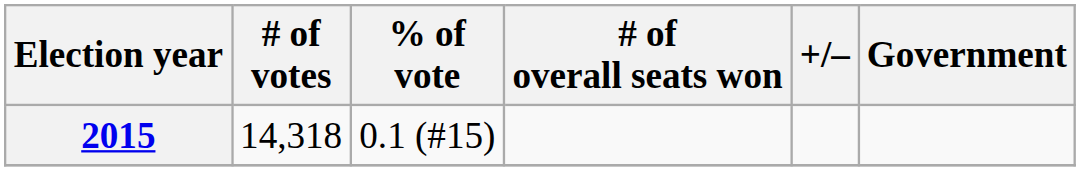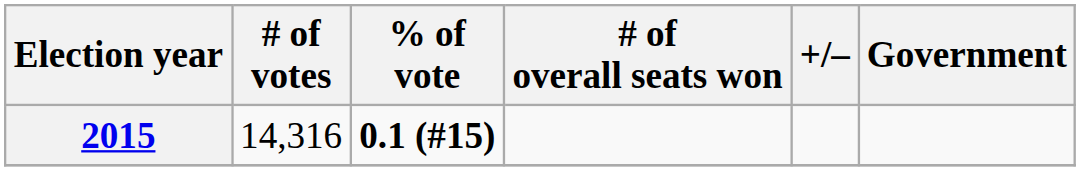 <table class=wikitable>
 <tr>
 <th>Election year</th>
 <th># of<br>votes</th>
 <th>% of<br>vote</th>
 <th># of<br>overall seats won</th>
 <th>+/–</th>
 <th>Government</th>
 </tr>
 <tr>
 <th><a href='#'>2015</a></th>
-<td>14,318</td>
-<td>0.1 (#15)</td>
+<td>14,316</td>
+<td><strong>0.1 (#15)</strong></td>
 <td></td>
 <td></td>
 <td></td>
 </tr>
 <tr>
 </tr>
 </table>
